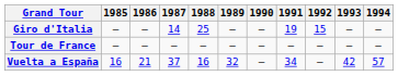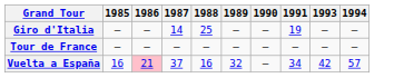 <table class="wikitable plainrowheaders">
 <tr>
 <th scope="col"><a href='#'>Grand Tour</a></th>
 <th scope="col">1985</th>
 <th scope="col">1986</th>
 <th scope="col">1987</th>
 <th scope="col">1988</th>
 <th scope="col">1989</th>
 <th scope="col">1990</th>
 <th scope="col">1991</th>
-<th scope="col">1992</th>
 <th scope="col">1993</th>
 <th scope="col">1994</th>
 </tr>
 <tr style="text-align:center;">
 <th scope="row"> <a href='#'>Giro d'Italia</a></th>
 <td>—</td>
 <td>—</td>
 <td><a href='#'>14</a></td>
 <td><a href='#'>25</a></td>
 <td>—</td>
 <td>—</td>
 <td><a href='#'>19</a></td>
-<td><a href='#'>15</a></td>
 <td>—</td>
 <td>—</td>
 </tr>
 <tr style="text-align:center;">
 <th scope="row"> <a href='#'>Tour de France</a></th>
 <td>—</td>
 <td>—</td>
 <td>—</td>
 <td>—</td>
 <td>—</td>
 <td>—</td>
 <td>—</td>
 <td>—</td>
 <td>—</td>
-<td>—</td>
 </tr>
 <tr style="text-align:center;">
 <th scope="row"> <a href='#'>Vuelta a España</a></th>
 <td><a href='#'>16</a></td>
-<td><a href='#'>21</a></td>
+<td style="background: pink;"><a href='#'>21</a></td>
 <td><a href='#'>37</a></td>
 <td><a href='#'>16</a></td>
 <td><a href='#'>32</a></td>
 <td>—</td>
 <td><a href='#'>34</a></td>
-<td>—</td>
 <td><a href='#'>42</a></td>
 <td><a href='#'>57</a></td>
 </tr>
 </table>
